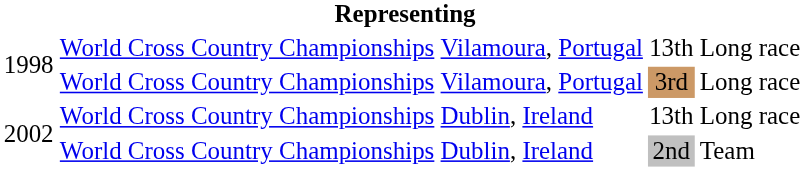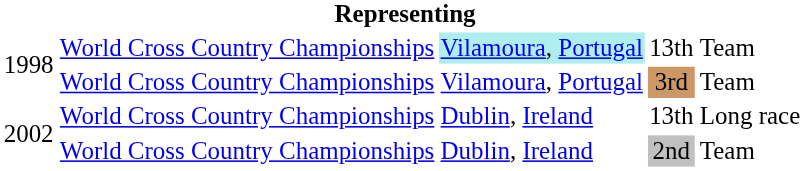 <table>
 <tr>
 <th colspan="6">Representing </th>
 </tr>
 <tr>
 <td rowspan=2>1998</td>
 <td><a href='#'>World Cross Country Championships</a></td>
-<td><a href='#'>Vilamoura</a>, <a href='#'>Portugal</a></td>
+<td style="background: paleturquoise;"><a href='#'>Vilamoura</a>, <a href='#'>Portugal</a></td>
 <td>13th</td>
-<td>Long race</td>
+<td>Team</td>
 <td></td>
 </tr>
 <tr>
 <td><a href='#'>World Cross Country Championships</a></td>
 <td><a href='#'>Vilamoura</a>, <a href='#'>Portugal</a></td>
 <td bgcolor="cc9966" align="center">3rd</td>
-<td>Long race</td>
+<td>Team</td>
 <td></td>
 </tr>
 <tr>
 <td rowspan=2>2002</td>
 <td><a href='#'>World Cross Country Championships</a></td>
 <td><a href='#'>Dublin</a>, <a href='#'>Ireland</a></td>
 <td align="center">13th</td>
 <td>Long race</td>
 <td></td>
 </tr>
 <tr>
 <td><a href='#'>World Cross Country Championships</a></td>
 <td><a href='#'>Dublin</a>, <a href='#'>Ireland</a></td>
 <td bgcolor="silver" align="center">2nd</td>
 <td>Team</td>
 <td></td>
 </tr>
 </table>
